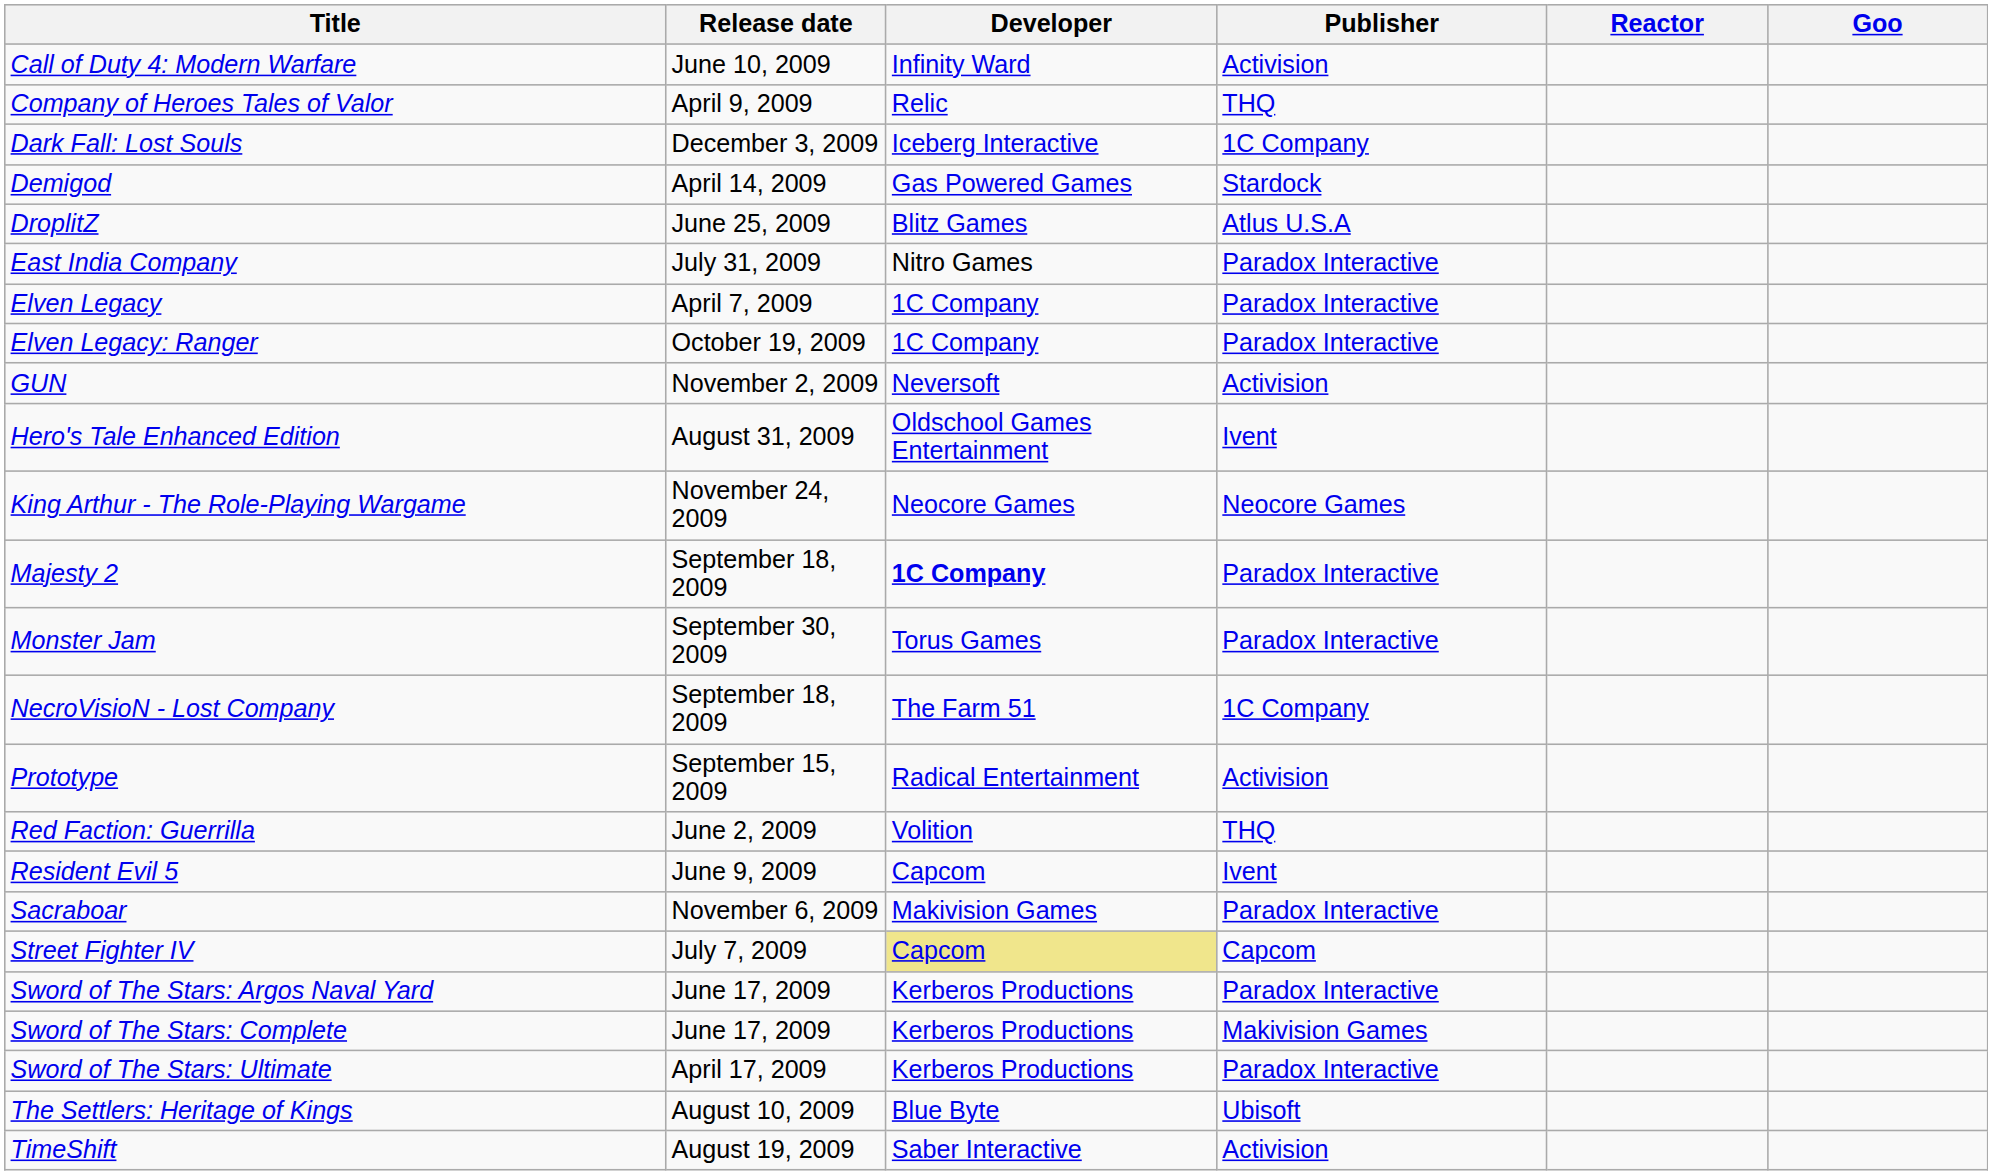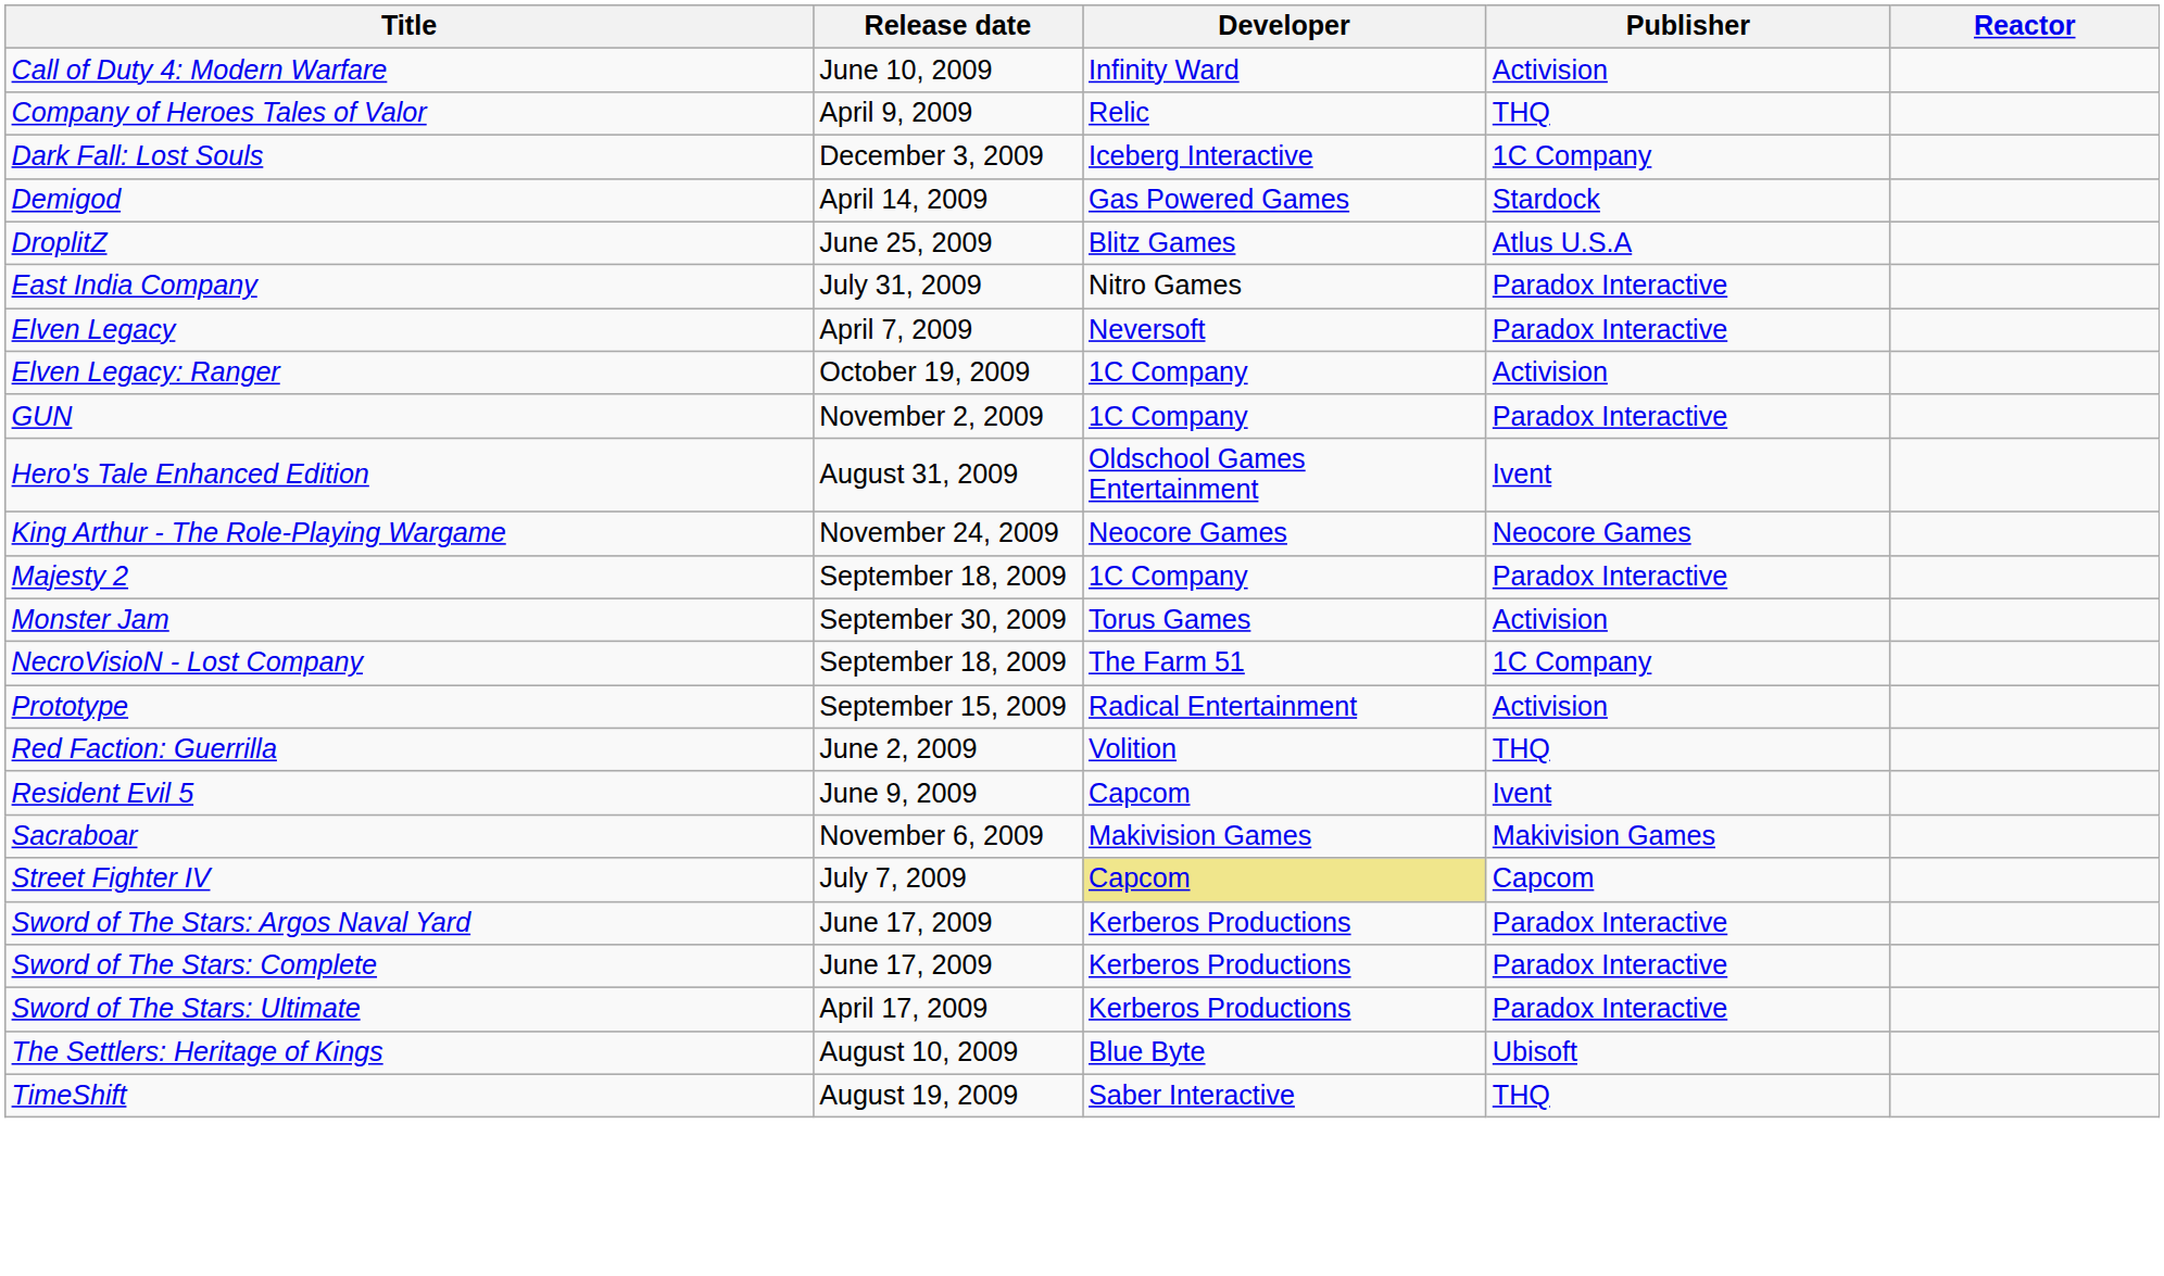 <table class="wikitable sortable" width="100%" style="margin:0px 0px">
 <tr>
 <th width=30%>Title</th>
 <th width=10%>Release date</th>
 <th width=15%>Developer</th>
 <th width=15%>Publisher</th>
 <th width=10%><a href='#'>Reactor</a></th>
-<th width=10%><a href='#'>Goo</a></th>
 </tr>
 <tr>
 <td><em><a href='#'>Call of Duty 4: Modern Warfare</a></em></td>
 <td>June 10, 2009</td>
 <td><a href='#'>Infinity Ward</a></td>
 <td><a href='#'>Activision</a></td>
-<td align="center"></td>
 <td align="center"></td>
 </tr>
 <tr>
 <td><em><a href='#'>Company of Heroes Tales of Valor</a></em></td>
 <td>April 9, 2009</td>
 <td><a href='#'>Relic</a></td>
 <td><a href='#'>THQ</a></td>
 <td align="center"></td>
-<td align="center"></td>
 </tr>
 <tr>
 <td><em><a href='#'>Dark Fall: Lost Souls</a></em></td>
 <td>December 3, 2009</td>
 <td><a href='#'>Iceberg Interactive</a></td>
 <td><a href='#'>1C Company</a></td>
-<td align="center"></td>
 <td align="center"></td>
 </tr>
 <tr>
 <td><em><a href='#'>Demigod</a></em></td>
 <td>April 14, 2009</td>
 <td><a href='#'>Gas Powered Games</a></td>
 <td><a href='#'>Stardock</a></td>
 <td align="center"></td>
-<td align="center"></td>
 </tr>
 <tr>
 <td><em><a href='#'>DroplitZ</a></em></td>
 <td>June 25, 2009</td>
 <td><a href='#'>Blitz Games</a></td>
 <td><a href='#'>Atlus U.S.A</a></td>
-<td align="center"></td>
 <td align="center"></td>
 </tr>
 <tr>
 <td><em><a href='#'>East India Company</a></em></td>
 <td>July 31, 2009</td>
 <td>Nitro Games</td>
 <td><a href='#'>Paradox Interactive</a></td>
 <td align="center"></td>
-<td align="center"></td>
 </tr>
 <tr>
 <td><em><a href='#'>Elven Legacy</a></em></td>
 <td>April 7, 2009</td>
-<td><a href='#'>1C Company</a></td>
+<td><a href='#'>Neversoft</a></td>
 <td><a href='#'>Paradox Interactive</a></td>
-<td align="center"></td>
 <td align="center"></td>
 </tr>
 <tr>
 <td><em><a href='#'>Elven Legacy: Ranger</a></em></td>
 <td>October 19, 2009</td>
 <td><a href='#'>1C Company</a></td>
-<td><a href='#'>Paradox Interactive</a></td>
-<td align="center"></td>
+<td><a href='#'>Activision</a></td>
 <td align="center"></td>
 </tr>
 <tr>
 <td><em><a href='#'>GUN</a></em></td>
 <td>November 2, 2009</td>
-<td><a href='#'>Neversoft</a></td>
-<td><a href='#'>Activision</a></td>
-<td align="center"></td>
+<td><a href='#'>1C Company</a></td>
+<td><a href='#'>Paradox Interactive</a></td>
 <td align="center"></td>
 </tr>
 <tr>
 <td><em><a href='#'>Hero's Tale Enhanced Edition</a></em></td>
 <td>August 31, 2009</td>
 <td><a href='#'>Oldschool Games Entertainment</a></td>
 <td><a href='#'>Ivent</a></td>
 <td align="center"></td>
-<td align="center"></td>
 </tr>
 <tr>
 <td><em><a href='#'>King Arthur - The Role-Playing Wargame</a></em></td>
 <td>November 24, 2009</td>
 <td><a href='#'>Neocore Games</a></td>
 <td><a href='#'>Neocore Games</a></td>
 <td align="center"></td>
-<td align="center"></td>
 </tr>
 <tr>
 <td><em><a href='#'>Majesty 2</a></em></td>
 <td>September 18, 2009</td>
-<td><strong><a href='#'>1C Company</a></strong></td>
+<td><a href='#'>1C Company</a></td>
 <td><a href='#'>Paradox Interactive</a></td>
-<td align="center"></td>
 <td align="center"></td>
 </tr>
 <tr>
 <td><em><a href='#'>Monster Jam</a></em></td>
 <td>September 30, 2009</td>
 <td><a href='#'>Torus Games</a></td>
-<td><a href='#'>Paradox Interactive</a></td>
-<td align="center"></td>
+<td><a href='#'>Activision</a></td>
 <td align="center"></td>
 </tr>
 <tr>
 <td><em><a href='#'>NecroVisioN - Lost Company</a></em></td>
 <td>September 18, 2009</td>
 <td><a href='#'>The Farm 51</a></td>
 <td><a href='#'>1C Company</a></td>
 <td align="center"></td>
-<td align="center"></td>
 </tr>
 <tr>
 <td><em><a href='#'>Prototype</a></em></td>
 <td>September 15, 2009</td>
 <td><a href='#'>Radical Entertainment</a></td>
 <td><a href='#'>Activision</a></td>
-<td align="center"></td>
 <td align="center"></td>
 </tr>
 <tr>
 <td><em><a href='#'>Red Faction: Guerrilla</a></em></td>
 <td>June 2, 2009</td>
 <td><a href='#'>Volition</a></td>
 <td><a href='#'>THQ</a></td>
 <td align="center"></td>
-<td align="center"></td>
 </tr>
 <tr>
 <td><em><a href='#'>Resident Evil 5</a></em></td>
 <td>June 9, 2009</td>
 <td><a href='#'>Capcom</a></td>
 <td><a href='#'>Ivent</a></td>
 <td align="center"></td>
-<td align="center"></td>
 </tr>
 <tr>
 <td><em><a href='#'>Sacraboar</a></em></td>
 <td>November 6, 2009</td>
 <td><a href='#'>Makivision Games</a></td>
-<td><a href='#'>Paradox Interactive</a></td>
-<td align="center"></td>
+<td><a href='#'>Makivision Games</a></td>
 <td align="center"></td>
 </tr>
 <tr>
 <td><em><a href='#'>Street Fighter IV</a></em></td>
 <td>July 7, 2009</td>
 <td style="background: khaki;"><a href='#'>Capcom</a></td>
 <td><a href='#'>Capcom</a></td>
 <td align="center"></td>
-<td align="center"></td>
 </tr>
 <tr>
 <td><em><a href='#'>Sword of The Stars: Argos Naval Yard</a></em></td>
 <td>June 17, 2009</td>
 <td><a href='#'>Kerberos Productions</a></td>
 <td><a href='#'>Paradox Interactive</a></td>
 <td align="center"></td>
-<td align="center"></td>
 </tr>
 <tr>
 <td><em><a href='#'>Sword of The Stars: Complete</a></em></td>
 <td>June 17, 2009</td>
 <td><a href='#'>Kerberos Productions</a></td>
-<td><a href='#'>Makivision Games</a></td>
-<td align="center"></td>
+<td><a href='#'>Paradox Interactive</a></td>
 <td align="center"></td>
 </tr>
 <tr>
 <td><em><a href='#'>Sword of The Stars: Ultimate</a></em></td>
 <td>April 17, 2009</td>
 <td><a href='#'>Kerberos Productions</a></td>
 <td><a href='#'>Paradox Interactive</a></td>
 <td align="center"></td>
-<td align="center"></td>
 </tr>
 <tr>
 <td><em><a href='#'>The Settlers: Heritage of Kings</a></em></td>
 <td>August 10, 2009</td>
 <td><a href='#'>Blue Byte</a></td>
 <td><a href='#'>Ubisoft</a></td>
 <td align="center"></td>
-<td align="center"></td>
 </tr>
 <tr>
 <td><em><a href='#'>TimeShift</a></em></td>
 <td>August 19, 2009</td>
 <td><a href='#'>Saber Interactive</a></td>
-<td><a href='#'>Activision</a></td>
-<td align="center"></td>
+<td><a href='#'>THQ</a></td>
 <td align="center"></td>
 </tr>
 </table>
